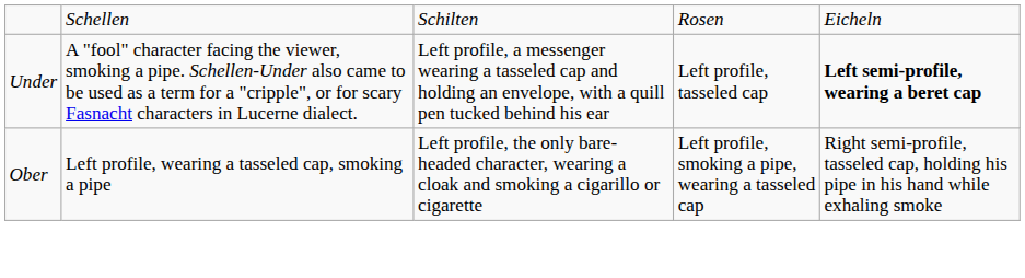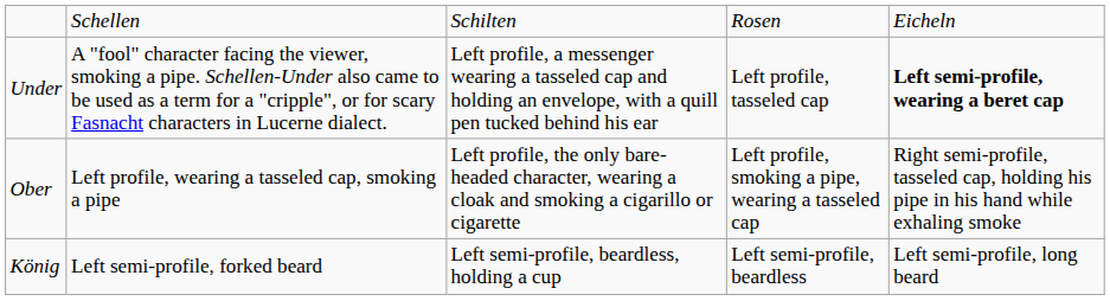 <table class=wikitable>
 <tr>
 <td> </td>
 <td><em>Schellen</em></td>
 <td><em>Schilten</em></td>
 <td><em>Rosen</em></td>
 <td><em>Eicheln</em></td>
 </tr>
 <tr>
 <td><em>Under</em></td>
 <td>A "fool" character facing the viewer, smoking a pipe. <em>Schellen-Under</em> also came to be used as a term for a "cripple", or for scary <a href='#'>Fasnacht</a> characters in Lucerne dialect.</td>
 <td>Left profile, a messenger wearing a tasseled cap and holding an envelope, with a quill pen tucked behind his ear</td>
 <td>Left profile, tasseled cap</td>
 <td><strong>Left semi-profile, wearing a beret cap</strong></td>
 </tr>
 <tr>
 <td><em>Ober</em></td>
 <td>Left profile, wearing a tasseled cap, smoking a pipe</td>
 <td>Left profile, the only  bare-headed character, wearing a cloak and smoking a cigarillo or cigarette</td>
 <td>Left profile, smoking a pipe, wearing a tasseled cap</td>
 <td>Right semi-profile,  tasseled cap, holding his pipe in his hand while exhaling smoke</td>
 </tr>
+<tr>
+<td><em>König</em></td>
+<td>Left semi-profile, forked beard</td>
+<td>Left semi-profile, beardless, holding a cup</td>
+<td>Left semi-profile, beardless</td>
+<td>Left semi-profile, long  beard</td>
+</tr>
 </table>
